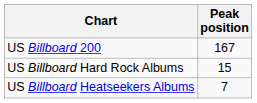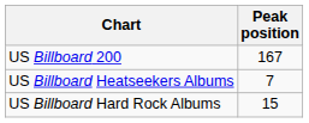 <table class="wikitable sortable">
 <tr>
 <th>Chart</th>
 <th>Peak<br>position</th>
 </tr>
 <tr>
 <td>US <a href='#'><em>Billboard</em> 200</a></td>
 <td align=center>167</td>
 </tr>
 <tr>
+<td>US <em><a href='#'>Billboard</a></em> <a href='#'>Heatseekers Albums</a></td>
+<td align=center>7</td>
+</tr>
+<tr>
 <td>US <em>Billboard</em> Hard Rock Albums</td>
 <td align=center>15</td>
 </tr>
-<tr>
-<td>US <em><a href='#'>Billboard</a></em> <a href='#'>Heatseekers Albums</a></td>
-<td align=center>7</td>
-</tr>
 </table>
